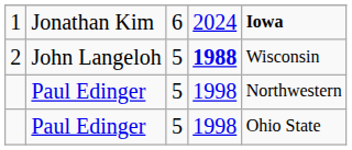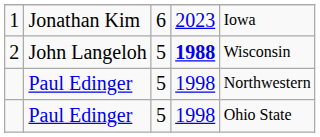 <table class="wikitable">
 <tr>
 </tr>
 <tr>
 <td>1</td>
 <td>Jonathan Kim</td>
 <td>6</td>
-<td><a href='#'>2024</a></td>
-<td style="font-size:80%;"><strong>Iowa</strong></td>
+<td><a href='#'>2023</a></td>
+<td style="font-size:80%;">Iowa</td>
 </tr>
 <tr>
 <td>2</td>
 <td>John Langeloh</td>
 <td>5</td>
 <td><strong><a href='#'>1988</a></strong></td>
 <td style="font-size:80%;">Wisconsin</td>
 </tr>
 <tr>
 <td></td>
 <td><a href='#'>Paul Edinger</a></td>
 <td>5</td>
 <td><a href='#'>1998</a></td>
 <td style="font-size:80%;">Northwestern</td>
 </tr>
 <tr>
 <td></td>
 <td><a href='#'>Paul Edinger</a></td>
 <td>5</td>
 <td><a href='#'>1998</a></td>
 <td style="font-size:80%;">Ohio State</td>
 </tr>
 </table>
